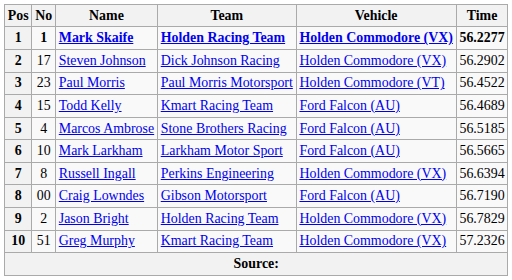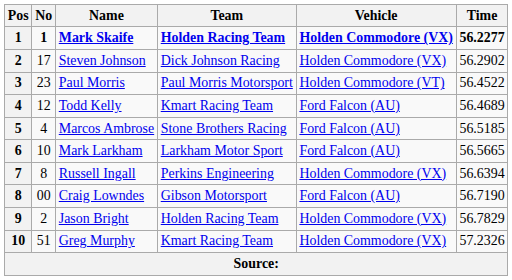 <table class="wikitable" style="font-size: 87%;">
 <tr>
 <th>Pos</th>
 <th>No</th>
 <th>Name</th>
 <th>Team</th>
 <th>Vehicle</th>
 <th>Time</th>
 </tr>
 <tr>
 <th>1</th>
 <td align=center><strong>1</strong></td>
 <td><strong> <a href='#'>Mark Skaife</a></strong></td>
 <td><strong><a href='#'>Holden Racing Team</a></strong></td>
 <td><strong><a href='#'>Holden Commodore (VX)</a></strong></td>
 <td><strong>56.2277</strong></td>
 </tr>
 <tr>
 <th>2</th>
 <td align=center>17</td>
 <td> <a href='#'>Steven Johnson</a></td>
 <td><a href='#'>Dick Johnson Racing</a></td>
 <td><a href='#'>Holden Commodore (VX)</a></td>
 <td>56.2902</td>
 </tr>
 <tr>
 <th>3</th>
 <td align=center>23</td>
 <td> <a href='#'>Paul Morris</a></td>
 <td><a href='#'>Paul Morris Motorsport</a></td>
 <td><a href='#'>Holden Commodore (VT)</a></td>
 <td>56.4522</td>
 </tr>
 <tr>
 <th>4</th>
-<td align=center>15</td>
+<td align=center>12</td>
 <td> <a href='#'>Todd Kelly</a></td>
 <td><a href='#'>Kmart Racing Team</a></td>
 <td><a href='#'>Ford Falcon (AU)</a></td>
 <td>56.4689</td>
 </tr>
 <tr>
 <th>5</th>
 <td align=center>4</td>
 <td> <a href='#'>Marcos Ambrose</a></td>
 <td><a href='#'>Stone Brothers Racing</a></td>
 <td><a href='#'>Ford Falcon (AU)</a></td>
 <td>56.5185</td>
 </tr>
 <tr>
 <th>6</th>
 <td align=center>10</td>
 <td> <a href='#'>Mark Larkham</a></td>
 <td><a href='#'>Larkham Motor Sport</a></td>
 <td><a href='#'>Ford Falcon (AU)</a></td>
 <td>56.5665</td>
 </tr>
 <tr>
 <th>7</th>
 <td align=center>8</td>
 <td> <a href='#'>Russell Ingall</a></td>
 <td><a href='#'>Perkins Engineering</a></td>
 <td><a href='#'>Holden Commodore (VX)</a></td>
 <td>56.6394</td>
 </tr>
 <tr>
 <th>8</th>
 <td align=center>00</td>
 <td> <a href='#'>Craig Lowndes</a></td>
 <td><a href='#'>Gibson Motorsport</a></td>
 <td><a href='#'>Ford Falcon (AU)</a></td>
 <td>56.7190</td>
 </tr>
 <tr>
 <th>9</th>
 <td align=center>2</td>
 <td> <a href='#'>Jason Bright</a></td>
 <td><a href='#'>Holden Racing Team</a></td>
 <td><a href='#'>Holden Commodore (VX)</a></td>
 <td>56.7829</td>
 </tr>
 <tr>
 <th>10</th>
 <td align=center>51</td>
 <td> <a href='#'>Greg Murphy</a></td>
 <td><a href='#'>Kmart Racing Team</a></td>
 <td><a href='#'>Holden Commodore (VX)</a></td>
 <td>57.2326</td>
 </tr>
 <tr>
 <th colspan=6>Source:</th>
 </tr>
 <tr>
 </tr>
 </table>
